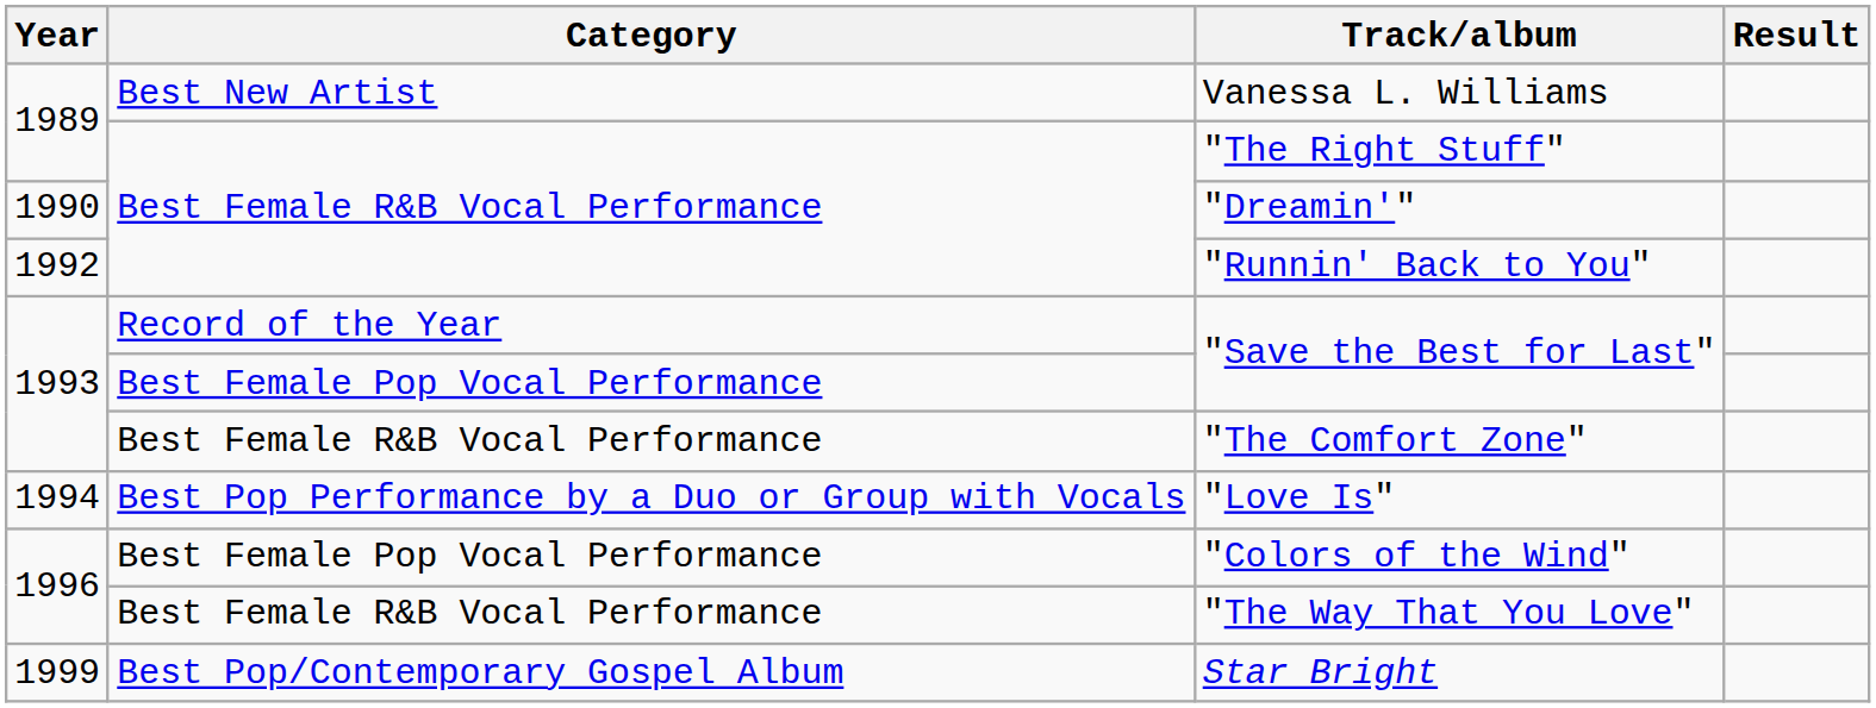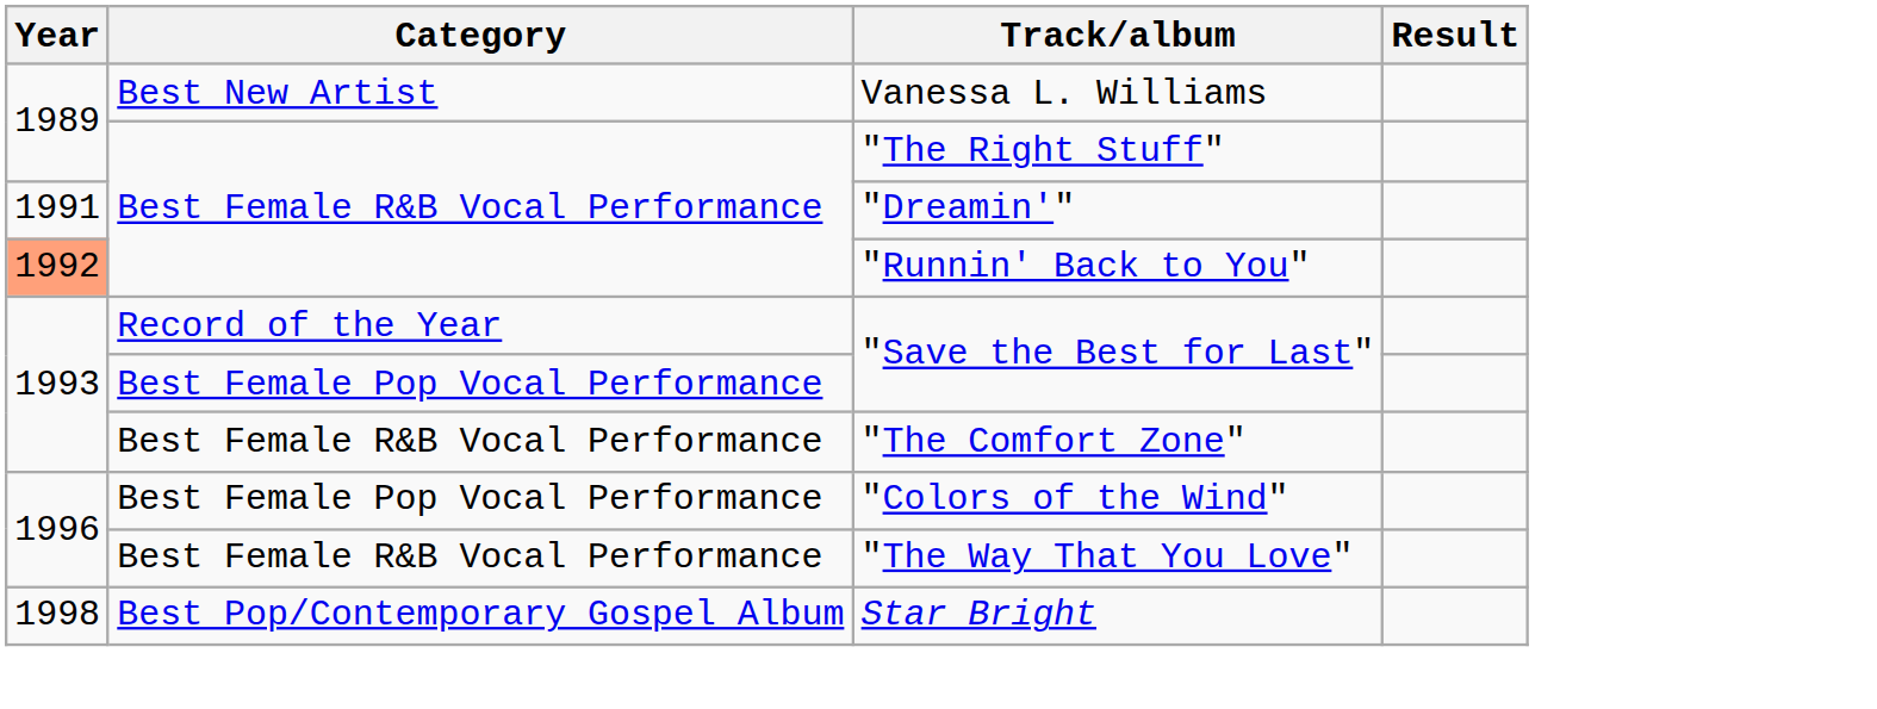 <table class="wikitable">
 <tr>
 <th>Year</th>
 <th>Category</th>
 <th>Track/album</th>
 <th>Result</th>
 </tr>
 <tr>
 <td rowspan="2">1989</td>
 <td><a href='#'>Best New Artist</a></td>
 <td>Vanessa L. Williams</td>
 <td></td>
 </tr>
 <tr>
 <td rowspan="3"><a href='#'>Best Female R&B Vocal Performance</a></td>
 <td>"<a href='#'>The Right Stuff</a>"</td>
 <td></td>
 </tr>
 <tr>
-<td>1990</td>
+<td>1991</td>
 <td>"<a href='#'>Dreamin'</a>"</td>
 <td></td>
 </tr>
 <tr>
-<td>1992</td>
+<td style="background: lightsalmon;">1992</td>
 <td>"<a href='#'>Runnin' Back to You</a>"</td>
 <td></td>
 </tr>
 <tr>
 <td rowspan="3">1993</td>
 <td><a href='#'>Record of the Year</a></td>
 <td rowspan="2">"<a href='#'>Save the Best for Last</a>"</td>
 <td></td>
 </tr>
 <tr>
 <td><a href='#'>Best Female Pop Vocal Performance</a></td>
 <td></td>
 </tr>
 <tr>
 <td>Best Female R&B Vocal Performance</td>
 <td>"<a href='#'>The Comfort Zone</a>"</td>
 <td></td>
 </tr>
 <tr>
-<td>1994</td>
-<td><a href='#'>Best Pop Performance by a Duo or Group with Vocals</a></td>
-<td>"<a href='#'>Love Is</a>"</td>
-<td></td>
-</tr>
-<tr>
 <td rowspan="2">1996</td>
 <td>Best Female Pop Vocal Performance</td>
 <td>"<a href='#'>Colors of the Wind</a>"</td>
 <td></td>
 </tr>
 <tr>
 <td>Best Female R&B Vocal Performance</td>
 <td>"<a href='#'>The Way That You Love</a>"</td>
 <td></td>
 </tr>
 <tr>
-<td>1999</td>
+<td>1998</td>
 <td><a href='#'>Best Pop/Contemporary Gospel Album</a></td>
 <td><em><a href='#'>Star Bright</a></em></td>
 <td></td>
 </tr>
 </table>
